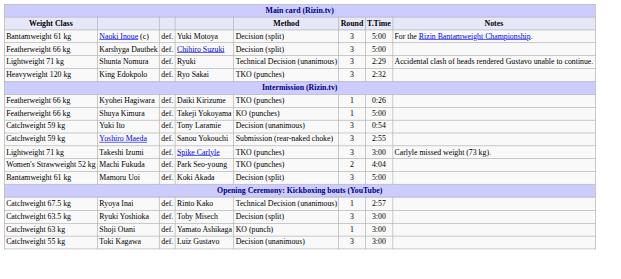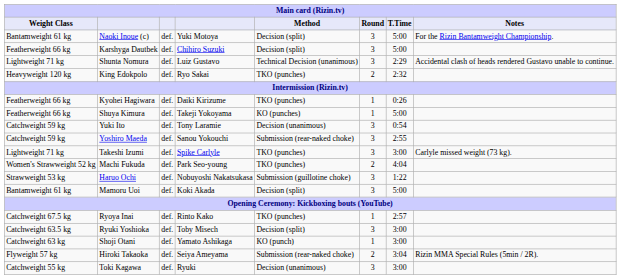 <table class="wikitable" style="font-size: 80%;">
 <tr>
 <th colspan="8" style="background-color: #ccf; color: #000080; text-align: center;"><strong>Main card (Rizin.tv)</strong></th>
 </tr>
 <tr>
 <th colspan="1" style="background-color: #E6E8FA; color: #000000; text-align: center;">Weight Class</th>
 <th colspan="1" style="background-color: #E6E8FA; color: #000000; text-align: center;"></th>
 <th colspan="1" style="background-color: #E6E8FA; color: #000000; text-align: center;"></th>
 <th colspan="1" style="background-color: #E6E8FA; color: #000000; text-align: center;"></th>
 <th colspan="1" style="background-color: #E6E8FA; color: #000000; text-align: center;">Method</th>
 <th colspan="1" style="background-color: #E6E8FA; color: #000000; text-align: center;">Round</th>
 <th colspan="1" style="background-color: #E6E8FA; color: #000000; text-align: center;">T.Time</th>
 <th colspan="1" style="background-color: #E6E8FA; color: #000000; text-align: center;">Notes</th>
 </tr>
 <tr>
 <td>Bantamweight 61 kg</td>
 <td> <a href='#'>Naoki Inoue</a> (c)</td>
 <td align=center>def.</td>
 <td> Yuki Motoya</td>
 <td>Decision (split)</td>
 <td align=center>3</td>
 <td align=center>5:00</td>
 <td>For the <a href='#'>Rizin Bantamweight Championship</a>.</td>
 </tr>
 <tr>
 <td>Featherweight 66 kg</td>
 <td> Karshyga Dautbek</td>
 <td align=center>def.</td>
 <td> <a href='#'>Chihiro Suzuki</a></td>
 <td>Decision (split)</td>
 <td align=center>3</td>
 <td align=center>5:00</td>
 <td></td>
 </tr>
 <tr>
 <td>Lightweight 71 kg</td>
 <td> Shunta Nomura</td>
 <td align=center>def.</td>
-<td> Ryuki</td>
+<td> Luiz Gustavo</td>
 <td>Technical Decision (unanimous)</td>
 <td align=center>3</td>
 <td align=center>2:29</td>
 <td>Accidental clash of heads rendered Gustavo unable to continue.</td>
 </tr>
 <tr>
 <td>Heavyweight 120 kg</td>
 <td> King Edokpolo</td>
 <td align=center>def.</td>
 <td> Ryo Sakai</td>
 <td>TKO (punches)</td>
-<td align=center>3</td>
+<td align=center>2</td>
 <td align=center>2:32</td>
 <td></td>
 </tr>
 <tr>
 <th colspan="8" style="background-color: #ccf; color: #000080; text-align: center;"><strong>Intermission (Rizin.tv)</strong></th>
 </tr>
 <tr>
 <td>Featherweight 66 kg</td>
 <td> Kyohei Hagiwara</td>
 <td align=center>def.</td>
 <td> Daiki Kirizume</td>
 <td>TKO (punches)</td>
 <td align=center>1</td>
 <td align=center>0:26</td>
 <td></td>
 </tr>
 <tr>
 <td>Featherweight 66 kg</td>
 <td> Shuya Kimura</td>
 <td align=center>def.</td>
 <td> Takeji Yokoyama</td>
 <td>KO (punches)</td>
 <td align=center>1</td>
 <td align=center>5:00</td>
 <td></td>
 </tr>
 <tr>
 <td>Catchweight 59 kg</td>
 <td> Yuki Ito</td>
 <td align=center>def.</td>
 <td> Tony Laramie</td>
 <td>Decision (unanimous)</td>
 <td align=center>3</td>
 <td align=center>0:54</td>
 <td></td>
 </tr>
 <tr>
 <td>Catchweight 59 kg</td>
 <td> <a href='#'>Yoshiro Maeda</a></td>
 <td align=center>def.</td>
 <td> Sanou Yokouchi</td>
 <td>Submission (rear-naked choke)</td>
 <td align=center>3</td>
 <td align=center>2:55</td>
 <td></td>
 </tr>
 <tr>
 <td>Lightweight 71 kg</td>
 <td> Takeshi Izumi</td>
 <td align=center>def.</td>
 <td> <a href='#'>Spike Carlyle</a></td>
 <td>TKO (punches)</td>
 <td align=center>3</td>
 <td align=center>3:00</td>
 <td>Carlyle missed weight (73 kg).</td>
 </tr>
 <tr>
 <td>Women's Strawweight 52 kg</td>
 <td> Machi Fukuda</td>
 <td align=center>def.</td>
 <td> Park Seo-young</td>
 <td>TKO (punches)</td>
 <td align=center>2</td>
 <td align=center>4:04</td>
 <td></td>
 </tr>
 <tr>
+<td>Strawweight 53 kg</td>
+<td> <a href='#'>Haruo Ochi</a></td>
+<td align=center>def.</td>
+<td> Nobuyoshi Nakatsukasa</td>
+<td>Submission (guillotine choke)</td>
+<td align=center>3</td>
+<td align=center>1:22</td>
+<td></td>
+</tr>
+<tr>
 <td>Bantamweight 61 kg</td>
 <td> Mamoru Uoi</td>
 <td align=center>def.</td>
 <td> Koki Akada</td>
 <td>Decision (split)</td>
 <td align=center>3</td>
 <td align=center>5:00</td>
 <td></td>
 </tr>
 <tr>
 <th colspan="8" style="background-color: #ccf; color: #000080; text-align: center;"><strong>Opening Ceremony: Kickboxing bouts (YouTube)</strong></th>
 </tr>
 <tr>
 <td>Catchweight 67.5 kg</td>
 <td> Ryoya Inai</td>
 <td align=center>def.</td>
 <td> Rinto Kako</td>
-<td>Technical Decision (unanimous)</td>
+<td>TKO (punches)</td>
 <td align=center>1</td>
 <td align=center>2:57</td>
 <td></td>
 </tr>
 <tr>
 <td>Catchweight 63.5 kg</td>
 <td> Ryuki Yoshioka</td>
 <td align=center>def.</td>
 <td> Toby Misech</td>
 <td>Decision (split)</td>
 <td align=center>3</td>
 <td align=center>3:00</td>
 <td></td>
 </tr>
 <tr>
 <td>Catchweight 63 kg</td>
 <td> Shoji Otani</td>
 <td align=center>def.</td>
 <td> Yamato Ashikaga</td>
 <td>KO (punch)</td>
 <td align=center>1</td>
 <td align=center>3:00</td>
 <td></td>
 </tr>
 <tr>
+<td>Flyweight 57 kg</td>
+<td> Hiroki Takaoka</td>
+<td align=center>def.</td>
+<td> Seiya Ameyama</td>
+<td>Submission (rear-naked choke)</td>
+<td align=center>2</td>
+<td align=center>3:04</td>
+<td>Rizin MMA Special Rules (5min / 2R).</td>
+</tr>
+<tr>
 <td>Catchweight 55 kg</td>
 <td> Toki Kagawa</td>
 <td align=center>def.</td>
-<td> Luiz Gustavo</td>
+<td> Ryuki</td>
 <td>Decision (unanimous)</td>
 <td align=center>3</td>
 <td align=center>3:00</td>
 <td></td>
 </tr>
 </table>
